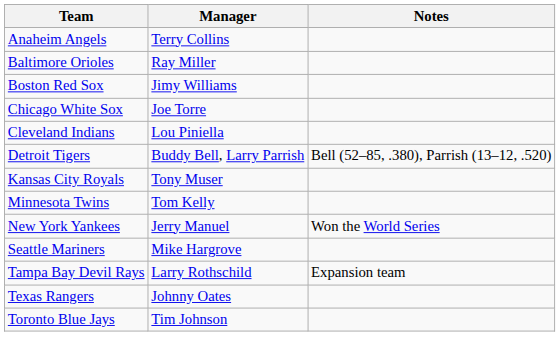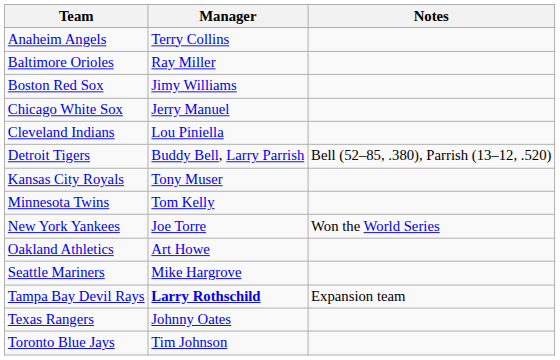 <table class="wikitable">
 <tr>
 <th>Team</th>
 <th>Manager</th>
 <th>Notes</th>
 </tr>
 <tr>
 <td><a href='#'>Anaheim Angels</a></td>
 <td><a href='#'>Terry Collins</a></td>
 <td></td>
 </tr>
 <tr>
 <td><a href='#'>Baltimore Orioles</a></td>
 <td><a href='#'>Ray Miller</a></td>
 <td></td>
 </tr>
 <tr>
 <td><a href='#'>Boston Red Sox</a></td>
 <td><a href='#'>Jimy Williams</a></td>
 <td></td>
 </tr>
 <tr>
 <td><a href='#'>Chicago White Sox</a></td>
-<td><a href='#'>Joe Torre</a></td>
+<td><a href='#'>Jerry Manuel</a></td>
 <td></td>
 </tr>
 <tr>
 <td><a href='#'>Cleveland Indians</a></td>
 <td><a href='#'>Lou Piniella</a></td>
 <td></td>
 </tr>
 <tr>
 <td><a href='#'>Detroit Tigers</a></td>
 <td><a href='#'>Buddy Bell</a>, <a href='#'>Larry Parrish</a></td>
 <td>Bell (52–85, .380), Parrish (13–12, .520)</td>
 </tr>
 <tr>
 <td><a href='#'>Kansas City Royals</a></td>
 <td><a href='#'>Tony Muser</a></td>
 <td></td>
 </tr>
 <tr>
 <td><a href='#'>Minnesota Twins</a></td>
 <td><a href='#'>Tom Kelly</a></td>
 <td></td>
 </tr>
 <tr>
 <td><a href='#'>New York Yankees</a></td>
-<td><a href='#'>Jerry Manuel</a></td>
+<td><a href='#'>Joe Torre</a></td>
 <td>Won the <a href='#'>World Series</a></td>
+</tr>
+<tr>
+<td><a href='#'>Oakland Athletics</a></td>
+<td><a href='#'>Art Howe</a></td>
+<td></td>
 </tr>
 <tr>
 <td><a href='#'>Seattle Mariners</a></td>
 <td><a href='#'>Mike Hargrove</a></td>
 <td></td>
 </tr>
 <tr>
 <td><a href='#'>Tampa Bay Devil Rays</a></td>
-<td><a href='#'>Larry Rothschild</a></td>
+<td><strong><a href='#'>Larry Rothschild</a></strong></td>
 <td>Expansion team</td>
 </tr>
 <tr>
 <td><a href='#'>Texas Rangers</a></td>
 <td><a href='#'>Johnny Oates</a></td>
 <td></td>
 </tr>
 <tr>
 <td><a href='#'>Toronto Blue Jays</a></td>
 <td><a href='#'>Tim Johnson</a></td>
 <td></td>
 </tr>
 </table>
